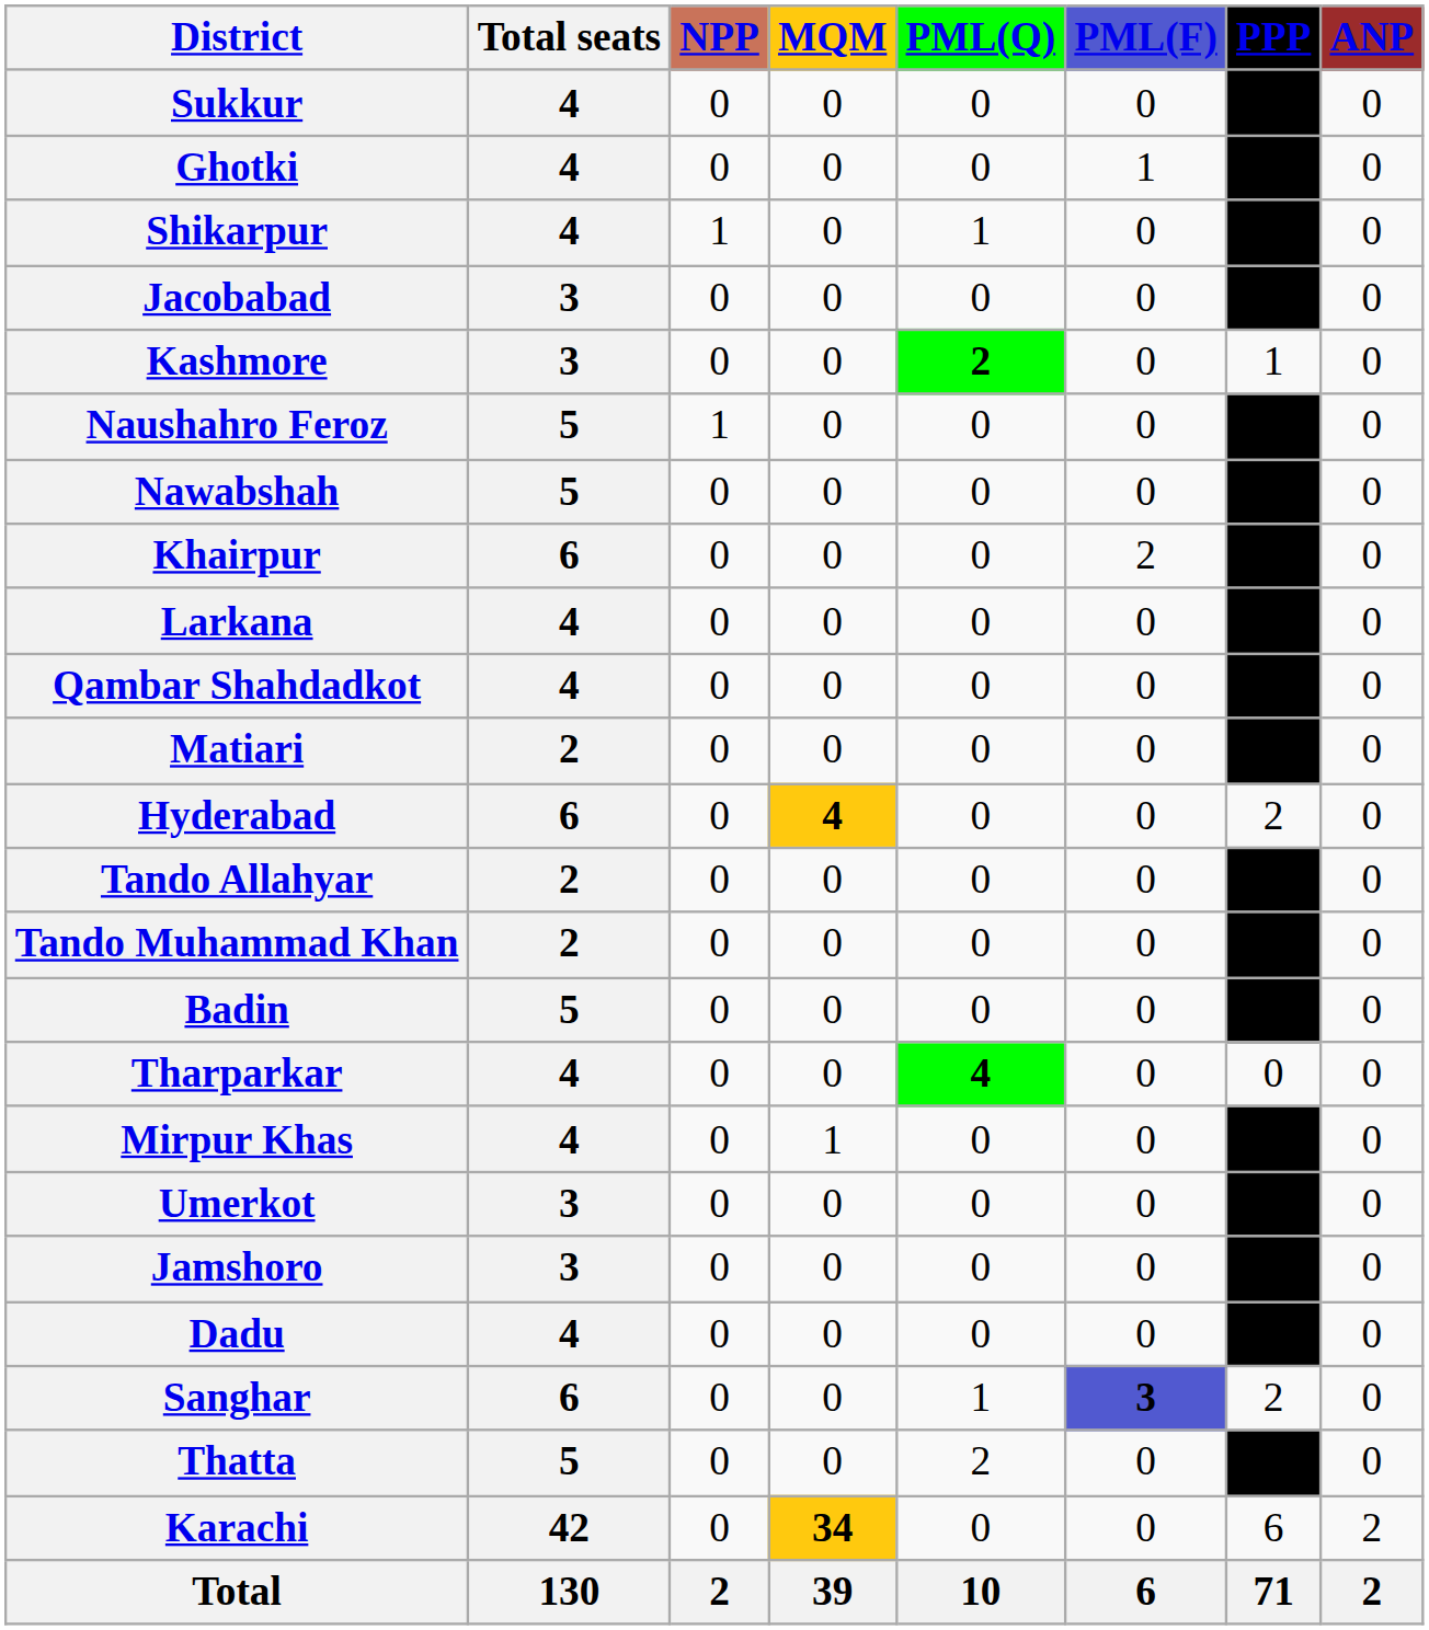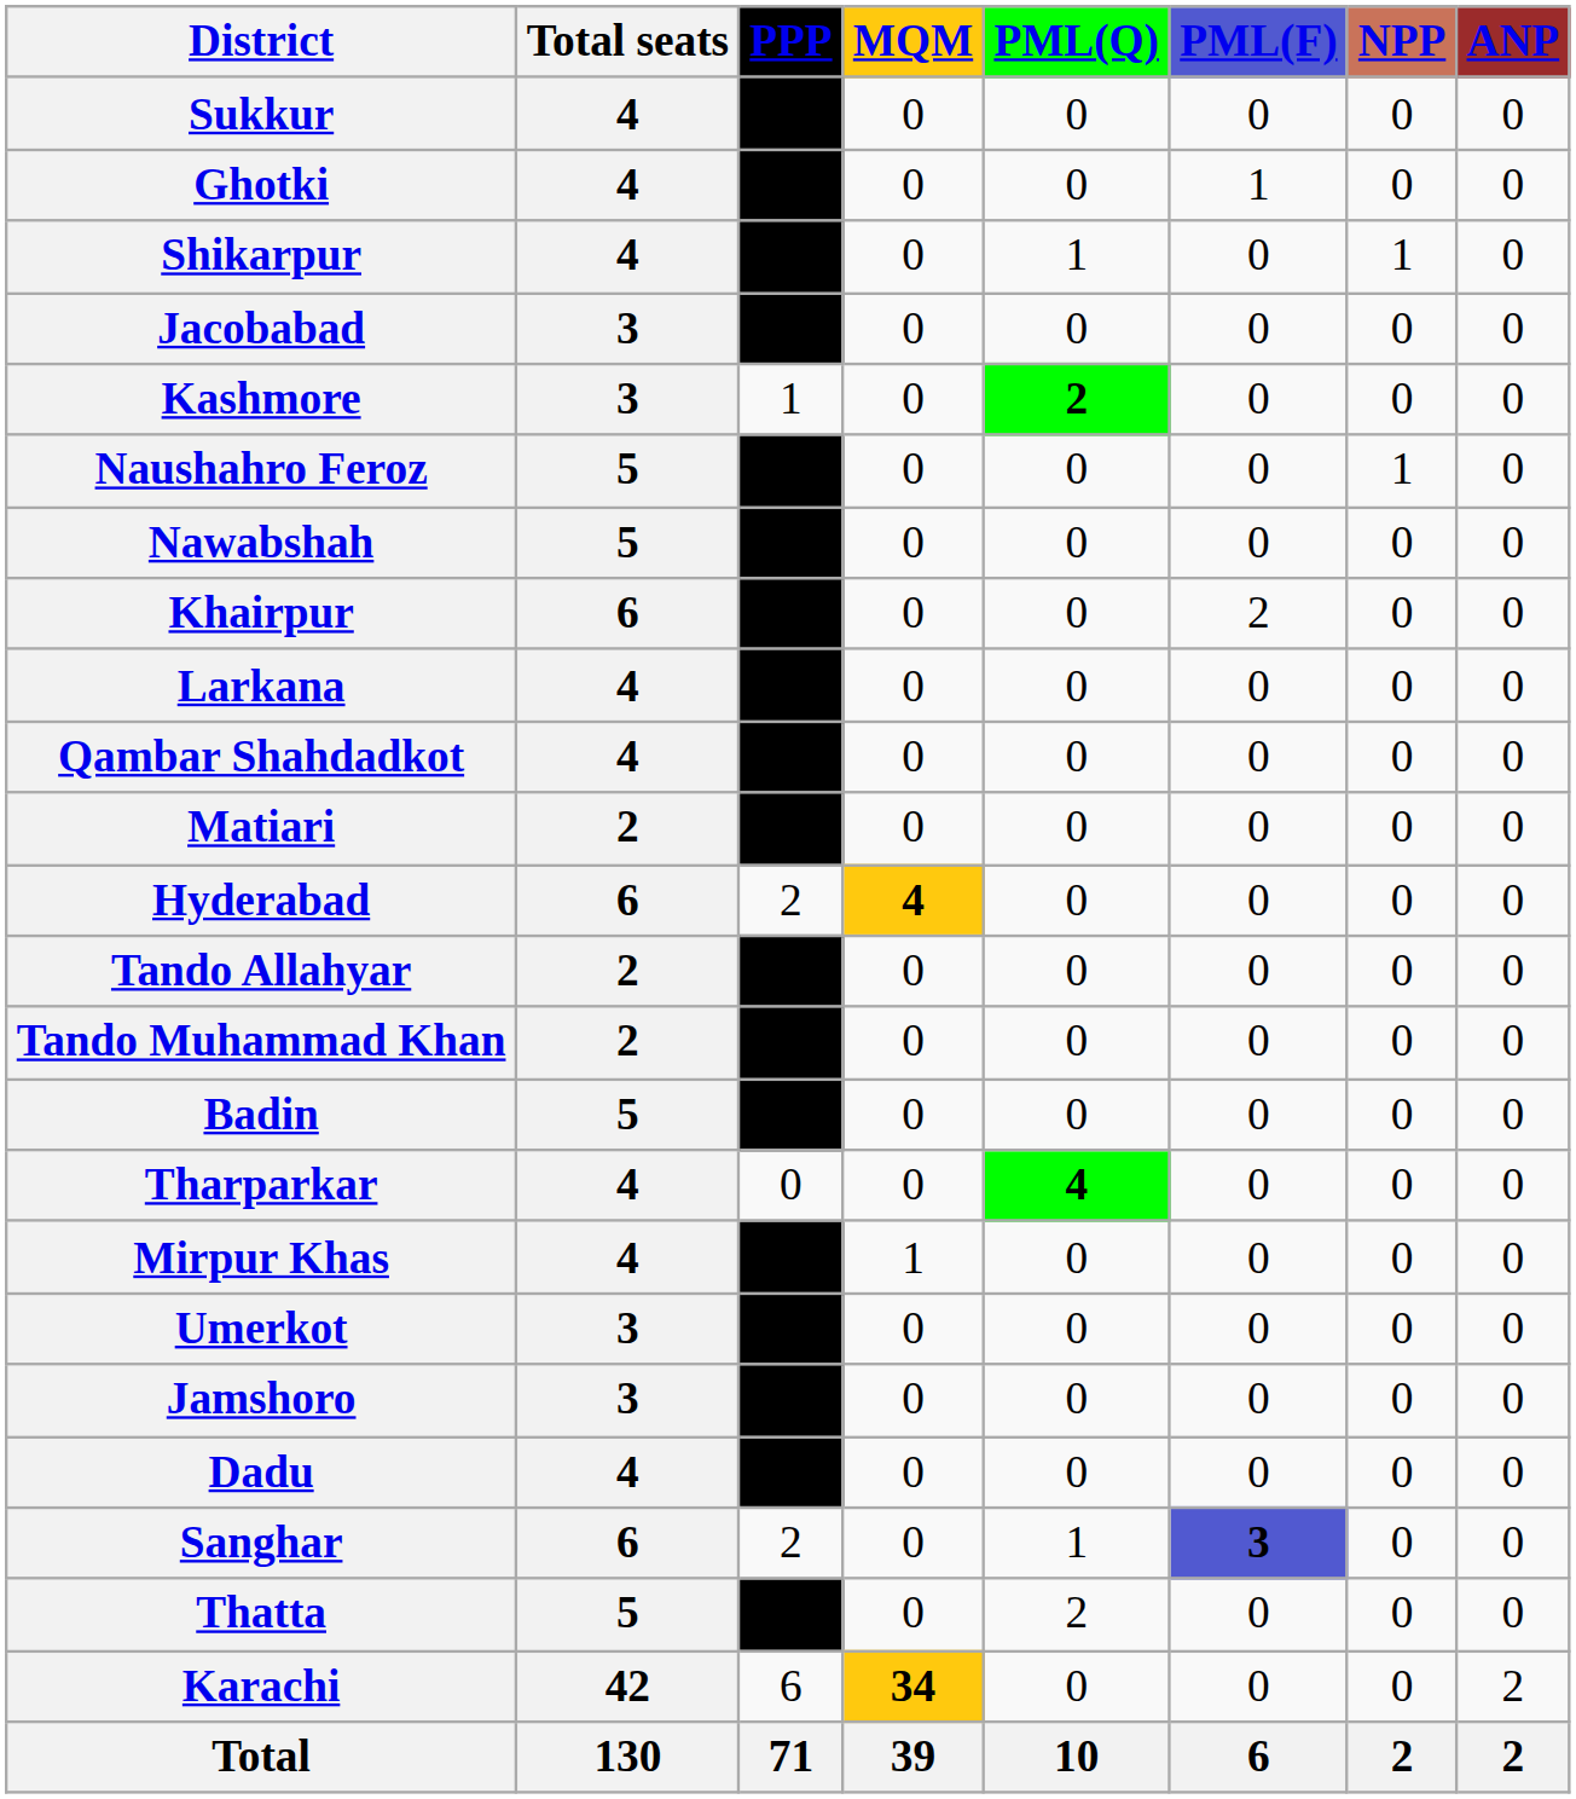 <table class="wikitable sortable" style="text-align:center;">
 <tr bgcolor="#cccccc">
 <th><a href='#'>District</a></th>
 <th>Total seats</th>
-<th style="background:#c9735a;"><a href='#'><span><strong>NPP</strong></span></a></th>
+<th style="background:#000000;"><a href='#'><span><strong>PPP</strong></span></a></th>
 <th style="background:#ffc90e;"><a href='#'><span><strong>MQM</strong></span></a></th>
 <th style="background:#00ff00;"><a href='#'><span><strong>PML(Q)</strong></span></a></th>
 <th style="background:#5159d0;"><a href='#'><span><strong>PML(F)</strong></span></a></th>
-<th style="background:#000000;"><a href='#'><span><strong>PPP</strong></span></a></th>
+<th style="background:#c9735a;"><a href='#'><span><strong>NPP</strong></span></a></th>
 <th style="background:#9b2b2b;"><a href='#'><span><strong>ANP</strong></span></a></th>
 </tr>
 <tr>
 <th><a href='#'>Sukkur</a></th>
 <th>4</th>
+<td bgcolor="#000000"><span><strong>4</strong></span></td>
 <td>0</td>
 <td>0</td>
 <td>0</td>
 <td>0</td>
-<td bgcolor="#000000"><span><strong>4</strong></span></td>
 <td>0</td>
 </tr>
 <tr>
 <th><a href='#'>Ghotki</a></th>
 <th>4</th>
-<td>0</td>
+<td bgcolor="#000000"><span><strong>3</strong></span></td>
 <td>0</td>
 <td>0</td>
 <td>1</td>
-<td bgcolor="#000000"><span><strong>3</strong></span></td>
+<td>0</td>
 <td>0</td>
 </tr>
 <tr>
 <th><a href='#'>Shikarpur</a></th>
 <th>4</th>
+<td bgcolor="#000000"><span><strong>2</strong></span></td>
+<td>0</td>
 <td>1</td>
 <td>0</td>
 <td>1</td>
-<td>0</td>
-<td bgcolor="#000000"><span><strong>2</strong></span></td>
 <td>0</td>
 </tr>
 <tr>
 <th><a href='#'>Jacobabad</a></th>
 <th>3</th>
+<td bgcolor="#000000"><span><strong>3</strong></span></td>
 <td>0</td>
 <td>0</td>
 <td>0</td>
 <td>0</td>
-<td bgcolor="#000000"><span><strong>3</strong></span></td>
 <td>0</td>
 </tr>
 <tr>
 <th><a href='#'>Kashmore</a></th>
 <th>3</th>
+<td>1</td>
+<td>0</td>
+<td bgcolor="#00ff00"><span><strong>2</strong></span></td>
 <td>0</td>
 <td>0</td>
-<td bgcolor="#00ff00"><span><strong>2</strong></span></td>
+<td>0</td>
+</tr>
+<tr>
+<th><a href='#'>Naushahro Feroz</a></th>
+<th>5</th>
+<td bgcolor="#000000"><span><strong>4</strong></span></td>
+<td>0</td>
+<td>0</td>
 <td>0</td>
 <td>1</td>
 <td>0</td>
 </tr>
 <tr>
-<th><a href='#'>Naushahro Feroz</a></th>
-<th>5</th>
-<td>1</td>
-<td>0</td>
-<td>0</td>
-<td>0</td>
-<td bgcolor="#000000"><span><strong>4</strong></span></td>
-<td>0</td>
-</tr>
-<tr>
 <th><a href='#'>Nawabshah</a></th>
 <th>5</th>
+<td bgcolor="#000000"><span><strong>5</strong></span></td>
 <td>0</td>
 <td>0</td>
 <td>0</td>
 <td>0</td>
-<td bgcolor="#000000"><span><strong>5</strong></span></td>
 <td>0</td>
 </tr>
 <tr>
 <th><a href='#'>Khairpur</a></th>
 <th>6</th>
-<td>0</td>
+<td bgcolor="#000000"><span><strong>4</strong></span></td>
 <td>0</td>
 <td>0</td>
 <td>2</td>
-<td bgcolor="#000000"><span><strong>4</strong></span></td>
+<td>0</td>
 <td>0</td>
 </tr>
 <tr>
 <th><a href='#'>Larkana</a></th>
 <th>4</th>
+<td bgcolor="#000000"><span><strong>4</strong></span></td>
 <td>0</td>
 <td>0</td>
 <td>0</td>
 <td>0</td>
-<td bgcolor="#000000"><span><strong>4</strong></span></td>
 <td>0</td>
 </tr>
 <tr>
 <th><a href='#'>Qambar Shahdadkot</a></th>
 <th>4</th>
+<td bgcolor="#000000"><span><strong>4</strong></span></td>
 <td>0</td>
 <td>0</td>
 <td>0</td>
 <td>0</td>
-<td bgcolor="#000000"><span><strong>4</strong></span></td>
 <td>0</td>
 </tr>
 <tr>
 <th><a href='#'>Matiari</a></th>
 <th>2</th>
+<td bgcolor="#000000"><span><strong>2</strong></span></td>
 <td>0</td>
 <td>0</td>
 <td>0</td>
 <td>0</td>
-<td bgcolor="#000000"><span><strong>2</strong></span></td>
 <td>0</td>
 </tr>
 <tr>
 <th><a href='#'>Hyderabad</a></th>
 <th>6</th>
-<td>0</td>
+<td>2</td>
 <td bgcolor=#ffc90e><span><strong>4</strong></span></td>
 <td>0</td>
 <td>0</td>
-<td>2</td>
+<td>0</td>
 <td>0</td>
 </tr>
 <tr>
 <th><a href='#'>Tando Allahyar</a></th>
 <th>2</th>
+<td bgcolor="#000000"><span><strong>2</strong></span></td>
 <td>0</td>
 <td>0</td>
 <td>0</td>
 <td>0</td>
-<td bgcolor="#000000"><span><strong>2</strong></span></td>
 <td>0</td>
 </tr>
 <tr>
 <th><a href='#'>Tando Muhammad Khan</a></th>
 <th>2</th>
+<td bgcolor="#000000"><span><strong>2</strong></span></td>
 <td>0</td>
 <td>0</td>
 <td>0</td>
 <td>0</td>
-<td bgcolor="#000000"><span><strong>2</strong></span></td>
 <td>0</td>
 </tr>
 <tr>
 <th><a href='#'>Badin</a></th>
 <th>5</th>
+<td bgcolor="#000000"><span><strong>5</strong></span></td>
 <td>0</td>
 <td>0</td>
 <td>0</td>
 <td>0</td>
-<td bgcolor="#000000"><span><strong>5</strong></span></td>
 <td>0</td>
 </tr>
 <tr>
 <th><a href='#'>Tharparkar</a></th>
 <th>4</th>
 <td>0</td>
 <td>0</td>
 <td bgcolor="#00ff00"><span><strong>4</strong></span></td>
 <td>0</td>
 <td>0</td>
 <td>0</td>
 </tr>
 <tr>
 <th><a href='#'>Mirpur Khas</a></th>
 <th>4</th>
-<td>0</td>
+<td bgcolor="#000000"><span><strong>3</strong></span></td>
 <td>1</td>
 <td>0</td>
 <td>0</td>
-<td bgcolor="#000000"><span><strong>3</strong></span></td>
+<td>0</td>
 <td>0</td>
 </tr>
 <tr>
 <th><a href='#'>Umerkot</a></th>
 <th>3</th>
+<td bgcolor="#000000"><span><strong>3</strong></span></td>
 <td>0</td>
 <td>0</td>
 <td>0</td>
 <td>0</td>
-<td bgcolor="#000000"><span><strong>3</strong></span></td>
 <td>0</td>
 </tr>
 <tr>
 <th><a href='#'>Jamshoro</a></th>
 <th>3</th>
+<td bgcolor="#000000"><span><strong>3</strong></span></td>
 <td>0</td>
 <td>0</td>
 <td>0</td>
 <td>0</td>
-<td bgcolor="#000000"><span><strong>3</strong></span></td>
 <td>0</td>
 </tr>
 <tr>
 <th><a href='#'>Dadu</a></th>
 <th>4</th>
+<td bgcolor="#000000"><span><strong>4</strong></span></td>
 <td>0</td>
 <td>0</td>
 <td>0</td>
 <td>0</td>
-<td bgcolor="#000000"><span><strong>4</strong></span></td>
 <td>0</td>
 </tr>
 <tr>
 <th><a href='#'>Sanghar</a></th>
 <th>6</th>
-<td>0</td>
+<td>2</td>
 <td>0</td>
 <td>1</td>
 <td bgcolor="#5159d0"><span><strong>3</strong></span></td>
-<td>2</td>
+<td>0</td>
 <td>0</td>
 </tr>
 <tr>
 <th><a href='#'>Thatta</a></th>
 <th>5</th>
-<td>0</td>
+<td bgcolor="#000000"><span><strong>3</strong></span></td>
 <td>0</td>
 <td>2</td>
 <td>0</td>
-<td bgcolor="#000000"><span><strong>3</strong></span></td>
+<td>0</td>
 <td>0</td>
 </tr>
 <tr>
 <th><a href='#'>Karachi</a></th>
 <th>42</th>
-<td>0</td>
+<td>6</td>
 <td bgcolor=#ffc90e><span><strong>34</strong></span></td>
 <td>0</td>
 <td>0</td>
-<td>6</td>
+<td>0</td>
 <td>2</td>
 </tr>
 <tr>
 <th>Total</th>
 <th>130</th>
-<th>2</th>
+<th>71</th>
 <th>39</th>
 <th>10</th>
 <th>6</th>
-<th>71</th>
+<th>2</th>
 <th>2</th>
 </tr>
 </table>
